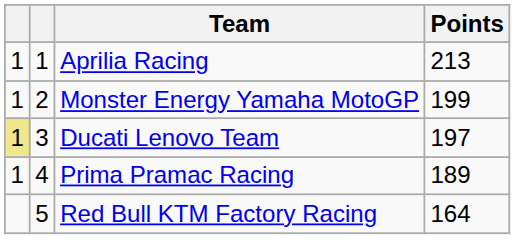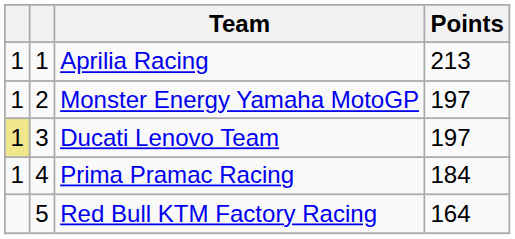 <table class="wikitable" style="font-size: 85%;">
 <tr>
 <th></th>
 <th></th>
 <th>Team</th>
 <th>Points</th>
 </tr>
 <tr>
 <td> 1</td>
 <td align=center>1</td>
 <td> <a href='#'>Aprilia Racing</a></td>
 <td align=left>213</td>
 </tr>
 <tr>
 <td> 1</td>
 <td align=center>2</td>
 <td> <a href='#'>Monster Energy Yamaha MotoGP</a></td>
-<td align=left>199</td>
+<td align=left>197</td>
 </tr>
 <tr>
 <td style="background: khaki;"> 1</td>
 <td align=center>3</td>
 <td> <a href='#'>Ducati Lenovo Team</a></td>
 <td align=left>197</td>
 </tr>
 <tr>
 <td> 1</td>
 <td align=center>4</td>
 <td> <a href='#'>Prima Pramac Racing</a></td>
-<td align=left>189</td>
+<td align=left>184</td>
 </tr>
 <tr>
 <td></td>
 <td align=center>5</td>
 <td> <a href='#'>Red Bull KTM Factory Racing</a></td>
 <td align=left>164</td>
 </tr>
 </table>
